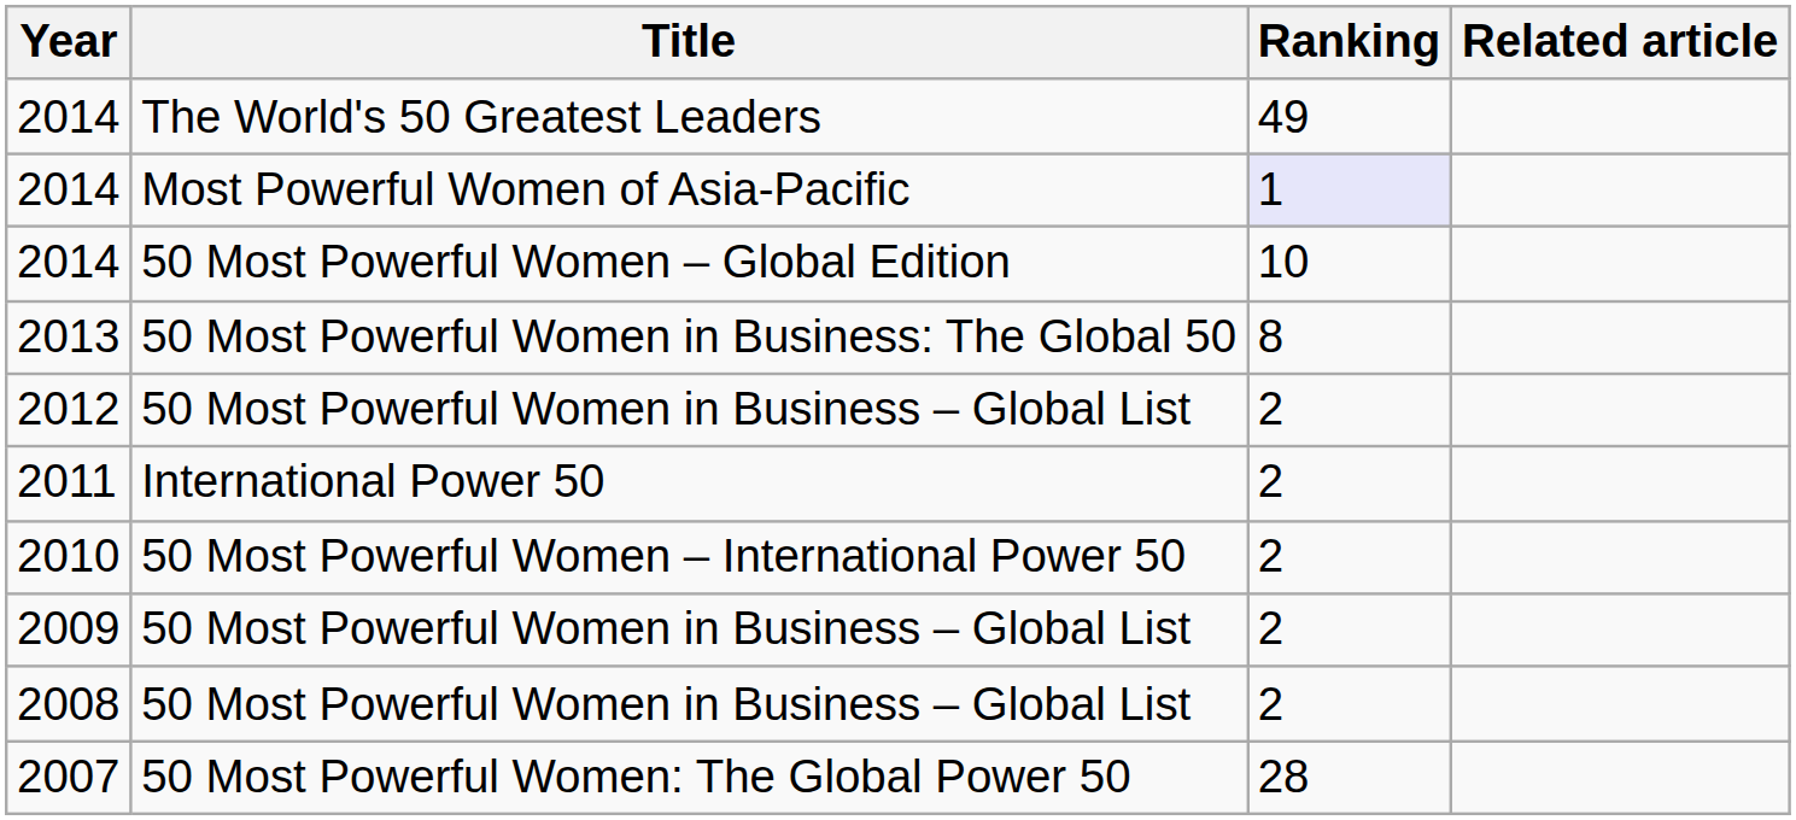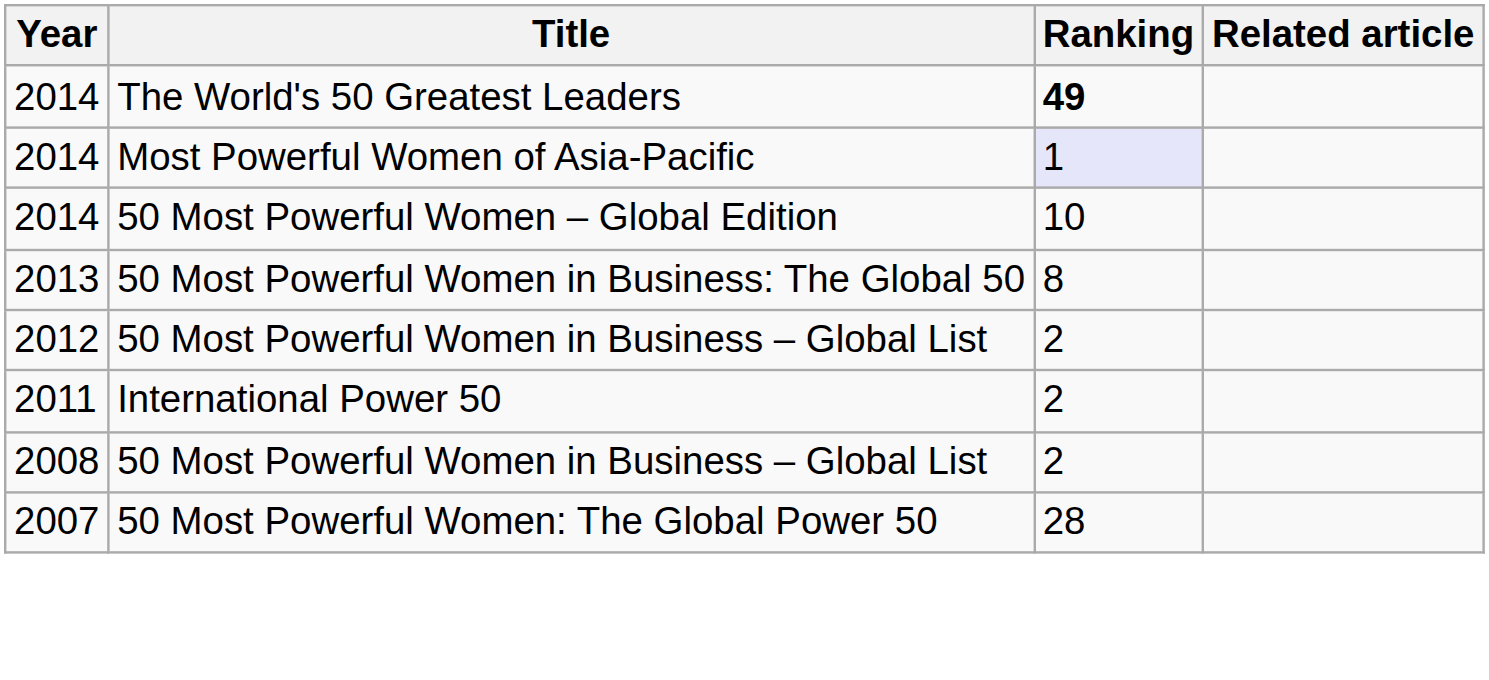 <table class="wikitable">
 <tr>
 <th>Year</th>
 <th>Title</th>
 <th>Ranking</th>
 <th>Related article</th>
 </tr>
 <tr>
 <td>2014</td>
 <td>The World's 50 Greatest Leaders</td>
-<td>49</td>
+<td><strong>49</strong></td>
 <td></td>
 </tr>
 <tr>
 <td>2014</td>
 <td>Most Powerful Women of Asia-Pacific</td>
 <td style="background: lavender;">1</td>
 <td></td>
 </tr>
 <tr>
 <td>2014</td>
 <td>50 Most Powerful Women – Global Edition</td>
 <td>10</td>
 <td></td>
 </tr>
 <tr>
 <td>2013</td>
 <td>50 Most Powerful Women in Business: The Global 50</td>
 <td>8</td>
 <td></td>
 </tr>
 <tr>
 <td>2012</td>
 <td>50 Most Powerful Women in Business – Global List</td>
 <td>2</td>
 <td></td>
 </tr>
 <tr>
 <td>2011</td>
 <td>International Power 50</td>
 <td>2</td>
 <td></td>
 </tr>
 <tr>
-<td>2010</td>
-<td>50 Most Powerful Women – International Power 50</td>
-<td>2</td>
-<td></td>
-</tr>
-<tr>
-<td>2009</td>
-<td>50 Most Powerful Women in Business – Global List</td>
-<td>2</td>
-<td></td>
-</tr>
-<tr>
 <td>2008</td>
 <td>50 Most Powerful Women in Business – Global List</td>
 <td>2</td>
 <td></td>
 </tr>
 <tr>
 <td>2007</td>
 <td>50 Most Powerful Women: The Global Power 50</td>
 <td>28</td>
 <td></td>
 </tr>
 </table>
